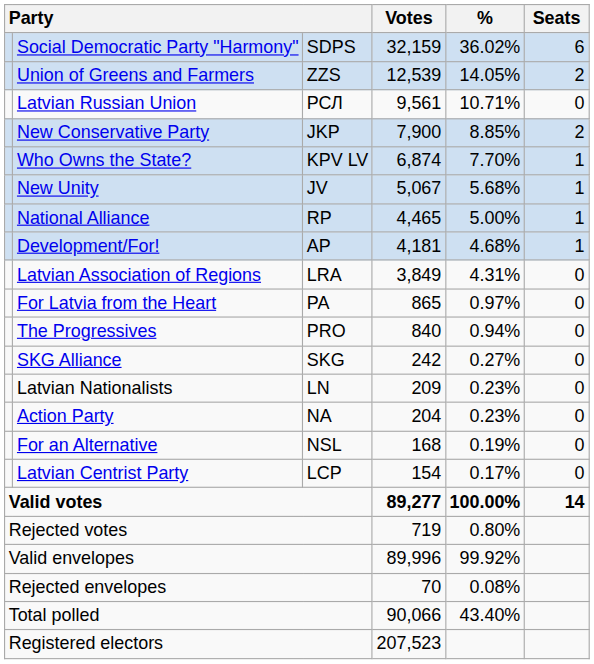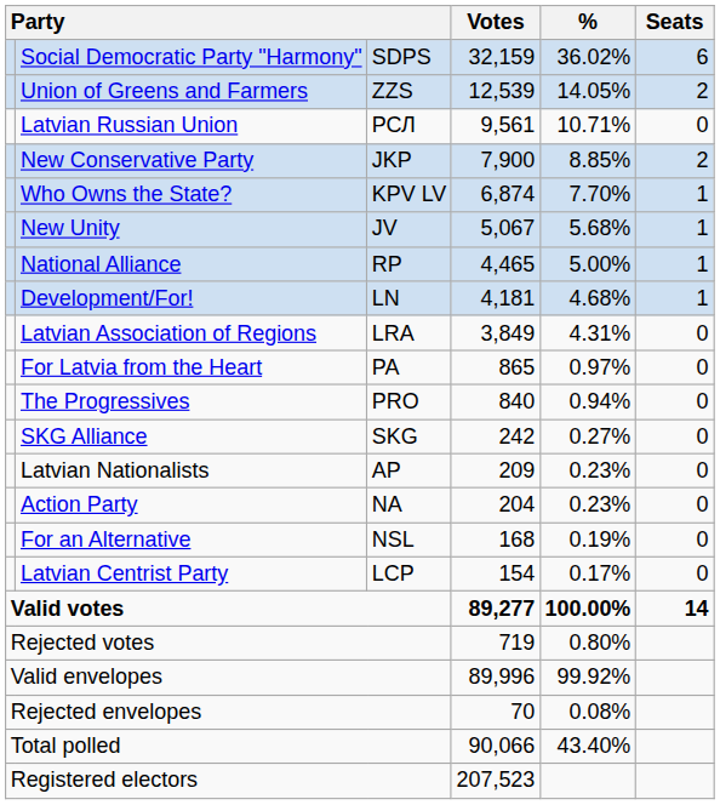 <table class="wikitable" border="1" style="text-align:right;">
 <tr>
 <th style="text-align:left;" colspan=3>Party</th>
 <th align=center width="50">Votes</th>
 <th align=center width="50">%</th>
 <th align=center width="50">Seats</th>
 </tr>
 <tr style="background:#CEE0F2;">
 <td></td>
 <td align=left style="white-space: nowrap;"><a href='#'>Social Democratic Party "Harmony"</a></td>
 <td align=left>SDPS</td>
 <td>32,159</td>
 <td>36.02%</td>
 <td>6</td>
 </tr>
 <tr style="background:#CEE0F2;">
 <td></td>
 <td align=left><a href='#'>Union of Greens and Farmers</a></td>
 <td align=left>ZZS</td>
 <td>12,539</td>
 <td>14.05%</td>
 <td>2</td>
 </tr>
 <tr>
 <td></td>
 <td align=left><a href='#'>Latvian Russian Union</a></td>
 <td align=left>РСЛ</td>
 <td>9,561</td>
 <td>10.71%</td>
 <td>0</td>
 </tr>
 <tr style="background:#CEE0F2;">
 <td></td>
 <td align=left><a href='#'>New Conservative Party</a></td>
 <td align=left>JKP</td>
 <td>7,900</td>
 <td>8.85%</td>
 <td>2</td>
 </tr>
 <tr style="background:#CEE0F2;">
 <td></td>
 <td align=left><a href='#'>Who Owns the State?</a></td>
 <td align=left>KPV LV</td>
 <td>6,874</td>
 <td>7.70%</td>
 <td>1</td>
 </tr>
 <tr style="background:#CEE0F2;">
 <td></td>
 <td align=left><a href='#'>New Unity</a></td>
 <td align=left>JV</td>
 <td>5,067</td>
 <td>5.68%</td>
 <td>1</td>
 </tr>
 <tr style="background:#CEE0F2;">
 <td></td>
 <td align=left><a href='#'>National Alliance</a></td>
 <td align=left>RP</td>
 <td>4,465</td>
 <td>5.00%</td>
 <td>1</td>
 </tr>
 <tr style="background:#CEE0F2;">
 <td></td>
 <td align=left><a href='#'>Development/For!</a></td>
-<td align=left>AP</td>
+<td align=left>LN</td>
 <td>4,181</td>
 <td>4.68%</td>
 <td>1</td>
 </tr>
 <tr>
 <td></td>
 <td align=left><a href='#'>Latvian Association of Regions</a></td>
 <td align=left>LRA</td>
 <td>3,849</td>
 <td>4.31%</td>
 <td>0</td>
 </tr>
 <tr>
 <td></td>
 <td align=left><a href='#'>For Latvia from the Heart</a></td>
 <td align=left>PA</td>
 <td>865</td>
 <td>0.97%</td>
 <td>0</td>
 </tr>
 <tr>
 <td></td>
 <td align=left><a href='#'>The Progressives</a></td>
 <td align=left>PRO</td>
 <td>840</td>
 <td>0.94%</td>
 <td>0</td>
 </tr>
 <tr>
 <td></td>
 <td align=left><a href='#'>SKG Alliance</a></td>
 <td align=left>SKG</td>
 <td>242</td>
 <td>0.27%</td>
 <td>0</td>
 </tr>
 <tr>
 <td></td>
 <td align=left>Latvian Nationalists</td>
-<td align=left>LN</td>
+<td align=left>AP</td>
 <td>209</td>
 <td>0.23%</td>
 <td>0</td>
 </tr>
 <tr>
 <td></td>
 <td align=left><a href='#'>Action Party</a></td>
 <td align=left>NA</td>
 <td>204</td>
 <td>0.23%</td>
 <td>0</td>
 </tr>
 <tr>
 <td></td>
 <td align=left><a href='#'>For an Alternative</a></td>
 <td align=left>NSL</td>
 <td>168</td>
 <td>0.19%</td>
 <td>0</td>
 </tr>
 <tr>
 <td></td>
 <td align=left><a href='#'>Latvian Centrist Party</a></td>
 <td align=left>LCP</td>
 <td>154</td>
 <td>0.17%</td>
 <td>0</td>
 </tr>
 <tr style="font-weight:bold">
 <td align=left colspan=3>Valid votes</td>
 <td>89,277</td>
 <td>100.00%</td>
 <td>14</td>
 </tr>
 <tr>
 <td align=left colspan=3>Rejected votes</td>
 <td>719</td>
 <td>0.80%</td>
 <td></td>
 </tr>
 <tr>
 <td align=left colspan=3>Valid envelopes</td>
 <td>89,996</td>
 <td>99.92%</td>
 <td></td>
 </tr>
 <tr>
 <td align=left colspan=3>Rejected envelopes</td>
 <td>70</td>
 <td>0.08%</td>
 <td></td>
 </tr>
 <tr>
 <td align=left colspan=3>Total polled</td>
 <td>90,066</td>
 <td>43.40%</td>
 <td></td>
 </tr>
 <tr>
 <td align=left colspan=3>Registered electors</td>
 <td>207,523</td>
 <td></td>
 <td></td>
 </tr>
 </table>
